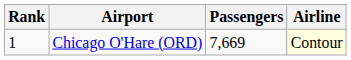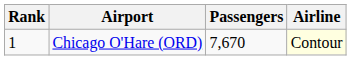 <table class="wikitable">
 <tr>
 <th>Rank</th>
 <th>Airport</th>
 <th>Passengers</th>
 <th>Airline</th>
 </tr>
 <tr>
 <td>1</td>
 <td><a href='#'>Chicago O'Hare (ORD)</a></td>
-<td>7,669</td>
+<td>7,670</td>
 <td style="background: lightyellow;">Contour</td>
 </tr>
 </table>
